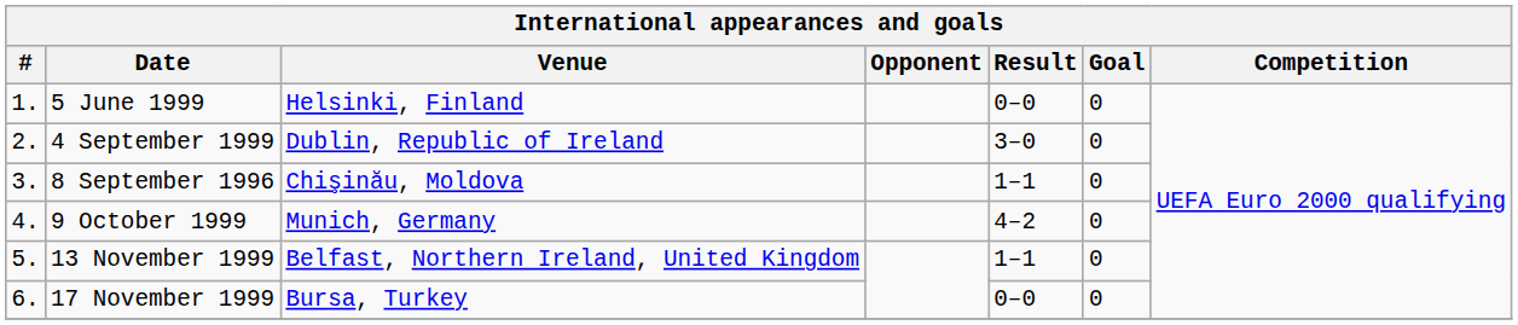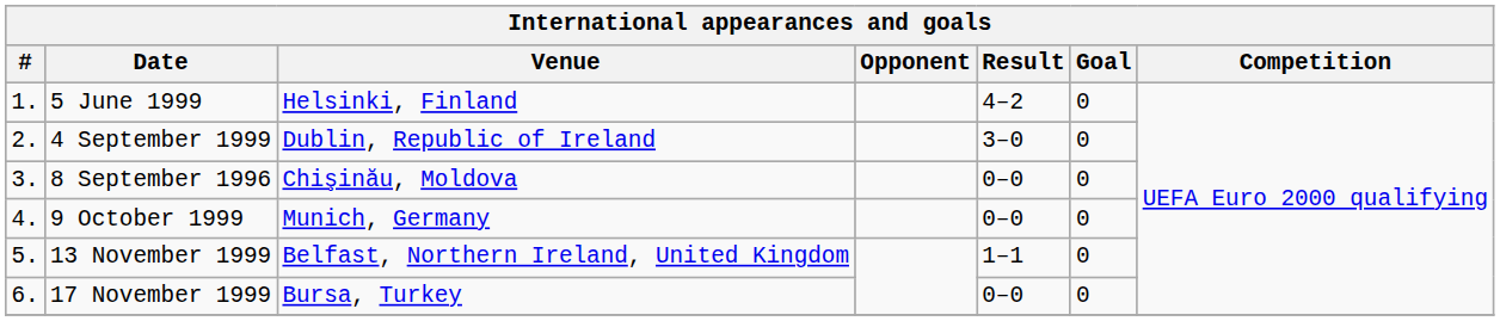 <table class="wikitable collapsible collapsed" style="font-size:90%">
 <tr>
 <th colspan="7"><strong>International appearances and goals</strong></th>
 </tr>
 <tr>
 <th>#</th>
 <th>Date</th>
 <th>Venue</th>
 <th>Opponent</th>
 <th>Result</th>
 <th>Goal</th>
 <th>Competition</th>
 </tr>
 <tr>
 <td>1.</td>
 <td>5 June 1999</td>
 <td><a href='#'>Helsinki</a>, <a href='#'>Finland</a></td>
 <td></td>
-<td>0–0</td>
+<td>4–2</td>
 <td>0</td>
 <td rowspan=6><a href='#'>UEFA Euro 2000 qualifying</a></td>
 </tr>
 <tr>
 <td>2.</td>
 <td>4 September 1999</td>
 <td><a href='#'>Dublin</a>, <a href='#'>Republic of Ireland</a></td>
 <td></td>
 <td>3–0</td>
 <td>0</td>
 </tr>
 <tr>
 <td>3.</td>
 <td>8 September 1996</td>
 <td><a href='#'>Chişinău</a>, <a href='#'>Moldova</a></td>
 <td></td>
-<td>1–1</td>
+<td>0–0</td>
 <td>0</td>
 </tr>
 <tr>
 <td>4.</td>
 <td>9 October 1999</td>
 <td><a href='#'>Munich</a>, <a href='#'>Germany</a></td>
 <td></td>
-<td>4–2</td>
+<td>0–0</td>
 <td>0</td>
 </tr>
 <tr>
 <td>5.</td>
 <td>13 November 1999</td>
 <td><a href='#'>Belfast</a>, <a href='#'>Northern Ireland</a>, <a href='#'>United Kingdom</a></td>
 <td rowspan=2></td>
 <td>1–1</td>
 <td>0</td>
 </tr>
 <tr>
 <td>6.</td>
 <td>17 November 1999</td>
 <td><a href='#'>Bursa</a>, <a href='#'>Turkey</a></td>
 <td>0–0</td>
 <td>0</td>
 </tr>
 <tr>
 </tr>
 </table>
